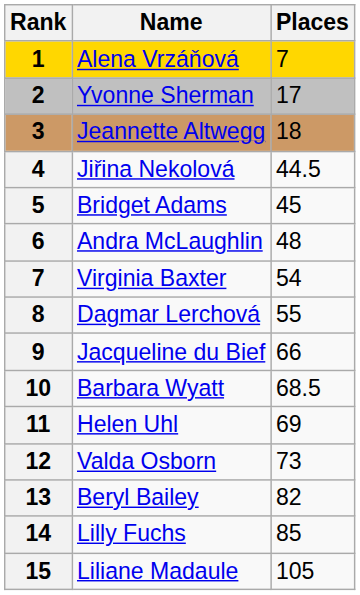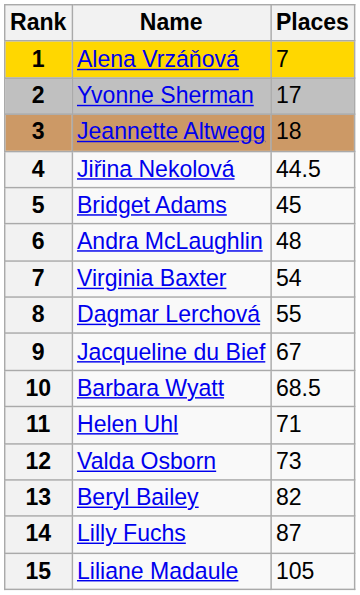 <table class="wikitable">
 <tr>
 <th>Rank</th>
 <th>Name</th>
 <th>Places</th>
 </tr>
 <tr bgcolor=gold>
 <td align=center><strong>1</strong></td>
 <td> <a href='#'>Alena Vrzáňová</a></td>
 <td>7</td>
 </tr>
 <tr bgcolor=silver>
 <td align=center><strong>2</strong></td>
 <td> <a href='#'>Yvonne Sherman</a></td>
 <td>17</td>
 </tr>
 <tr bgcolor=cc9966>
 <td align=center><strong>3</strong></td>
 <td> <a href='#'>Jeannette Altwegg</a></td>
 <td>18</td>
 </tr>
 <tr>
 <th>4</th>
 <td> <a href='#'>Jiřina Nekolová</a></td>
 <td>44.5</td>
 </tr>
 <tr>
 <th>5</th>
 <td> <a href='#'>Bridget Adams</a></td>
 <td>45</td>
 </tr>
 <tr>
 <th>6</th>
 <td> <a href='#'>Andra McLaughlin</a></td>
 <td>48</td>
 </tr>
 <tr>
 <th>7</th>
 <td> <a href='#'>Virginia Baxter</a></td>
 <td>54</td>
 </tr>
 <tr>
 <th>8</th>
 <td> <a href='#'>Dagmar Lerchová</a></td>
 <td>55</td>
 </tr>
 <tr>
 <th>9</th>
 <td> <a href='#'>Jacqueline du Bief</a></td>
-<td>66</td>
+<td>67</td>
 </tr>
 <tr>
 <th>10</th>
 <td> <a href='#'>Barbara Wyatt</a></td>
 <td>68.5</td>
 </tr>
 <tr>
 <th>11</th>
 <td> <a href='#'>Helen Uhl</a></td>
-<td>69</td>
+<td>71</td>
 </tr>
 <tr>
 <th>12</th>
 <td> <a href='#'>Valda Osborn</a></td>
 <td>73</td>
 </tr>
 <tr>
 <th>13</th>
 <td> <a href='#'>Beryl Bailey</a></td>
 <td>82</td>
 </tr>
 <tr>
 <th>14</th>
 <td> <a href='#'>Lilly Fuchs</a></td>
-<td>85</td>
+<td>87</td>
 </tr>
 <tr>
 <th>15</th>
 <td> <a href='#'>Liliane Madaule</a></td>
 <td>105</td>
 </tr>
 </table>
